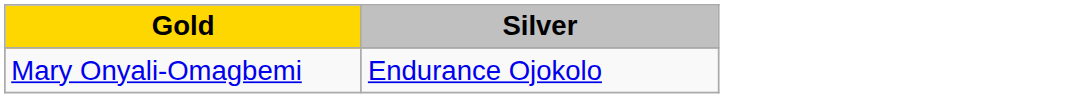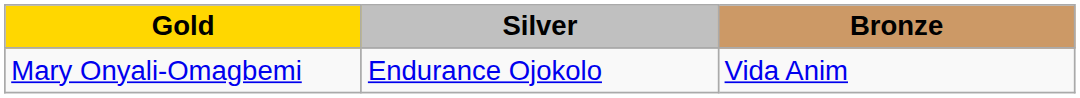 <table class="wikitable" style="text-align:left">
 <tr align="center">
 <td width=200 bgcolor=gold><strong>Gold</strong></td>
 <td width=200 bgcolor=silver><strong>Silver</strong></td>
+<td width=200 bgcolor=CC9966><strong>Bronze</strong></td>
 </tr>
 <tr>
 <td><a href='#'>Mary Onyali-Omagbemi</a><br><em></em></td>
 <td><a href='#'>Endurance Ojokolo</a><br><em></em></td>
+<td><a href='#'>Vida Anim</a><br><em></em></td>
 </tr>
 </table>
